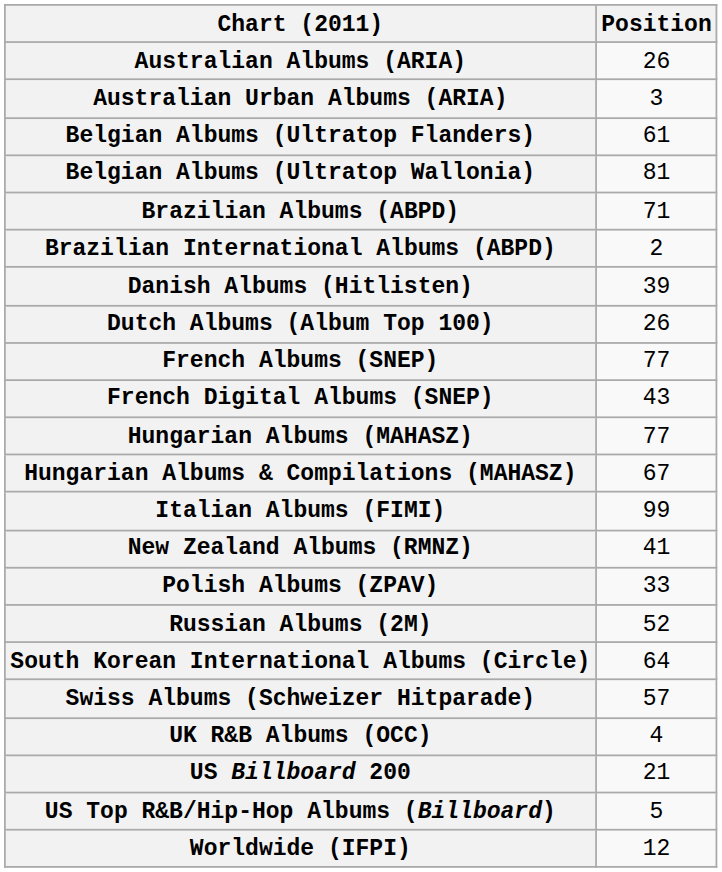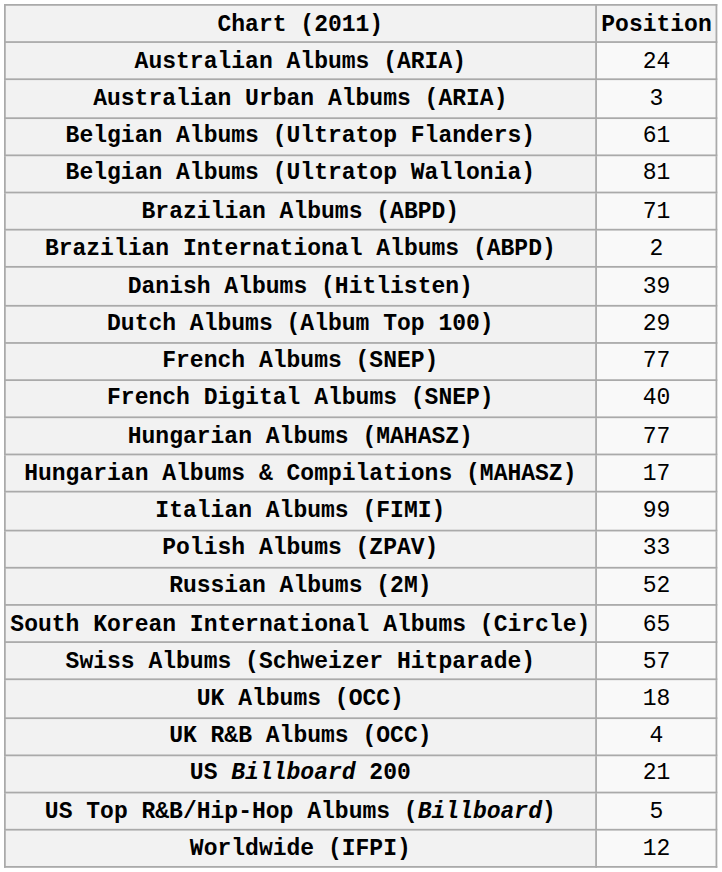 <table class="wikitable sortable plainrowheaders" style="text-align:center;">
 <tr>
 <th scope="col">Chart (2011)</th>
 <th scope="col">Position</th>
 </tr>
 <tr>
 <th scope="row">Australian Albums (ARIA)</th>
-<td>26</td>
+<td>24</td>
 </tr>
 <tr>
 <th scope="row">Australian Urban Albums (ARIA)</th>
 <td>3</td>
 </tr>
 <tr>
 <th scope="row">Belgian Albums (Ultratop Flanders)</th>
 <td>61</td>
 </tr>
 <tr>
 <th scope="row">Belgian Albums (Ultratop Wallonia)</th>
 <td>81</td>
 </tr>
 <tr>
 <th scope="row">Brazilian Albums (ABPD)</th>
 <td>71</td>
 </tr>
 <tr>
 <th scope="row">Brazilian International Albums (ABPD)</th>
 <td>2</td>
 </tr>
 <tr>
 <th scope="row">Danish Albums (Hitlisten)</th>
 <td>39</td>
 </tr>
 <tr>
 <th scope="row">Dutch Albums (Album Top 100)</th>
-<td>26</td>
+<td>29</td>
 </tr>
 <tr>
 <th scope="row">French Albums (SNEP)</th>
 <td>77</td>
 </tr>
 <tr>
 <th scope="row">French Digital Albums (SNEP)</th>
-<td>43</td>
+<td>40</td>
 </tr>
 <tr>
 <th scope="row">Hungarian Albums (MAHASZ)</th>
 <td>77</td>
 </tr>
 <tr>
 <th scope="row">Hungarian Albums & Compilations (MAHASZ)</th>
-<td>67</td>
+<td>17</td>
 </tr>
 <tr>
 <th scope="row">Italian Albums (FIMI)</th>
 <td>99</td>
-</tr>
-<tr>
-<th scope="row">New Zealand Albums (RMNZ)</th>
-<td>41</td>
 </tr>
 <tr>
 <th scope="row">Polish Albums (ZPAV)</th>
 <td>33</td>
 </tr>
 <tr>
 <th scope="row">Russian Albums (2M)</th>
 <td>52</td>
 </tr>
 <tr>
 <th scope="row">South Korean International Albums (Circle)</th>
-<td>64</td>
+<td>65</td>
 </tr>
 <tr>
 <th scope="row">Swiss Albums (Schweizer Hitparade)</th>
 <td>57</td>
+</tr>
+<tr>
+<th scope="row">UK Albums (OCC)</th>
+<td>18</td>
 </tr>
 <tr>
 <th scope="row">UK R&B Albums (OCC)</th>
 <td>4</td>
 </tr>
 <tr>
 <th scope="row">US <em>Billboard</em> 200</th>
 <td>21</td>
 </tr>
 <tr>
 <th scope="row">US Top R&B/Hip-Hop Albums (<em>Billboard</em>)</th>
 <td>5</td>
 </tr>
 <tr>
 <th scope="row">Worldwide (IFPI)</th>
 <td>12</td>
 </tr>
 </table>
